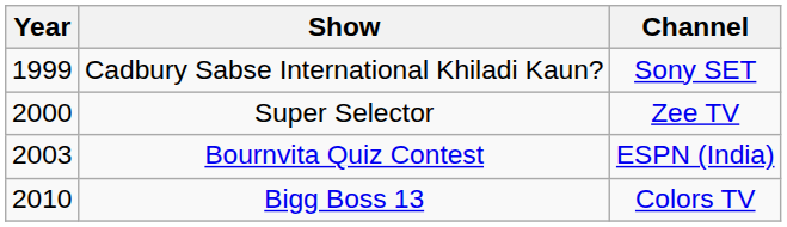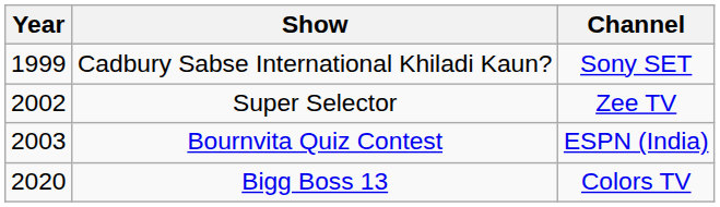 <table class="wikitable sortable" style="text-align:center;">
 <tr>
 <th>Year</th>
 <th>Show</th>
 <th>Channel</th>
 </tr>
 <tr>
 <td>1999</td>
 <td>Cadbury Sabse International Khiladi Kaun?</td>
 <td><a href='#'>Sony SET</a></td>
 </tr>
 <tr>
-<td>2000</td>
+<td>2002</td>
 <td>Super Selector</td>
 <td><a href='#'>Zee TV</a></td>
 </tr>
 <tr>
 <td>2003</td>
 <td><a href='#'>Bournvita Quiz Contest</a></td>
 <td><a href='#'>ESPN (India)</a></td>
 </tr>
 <tr>
-<td>2010</td>
+<td>2020</td>
 <td><a href='#'>Bigg Boss 13</a></td>
 <td><a href='#'>Colors TV</a></td>
 </tr>
 </table>
